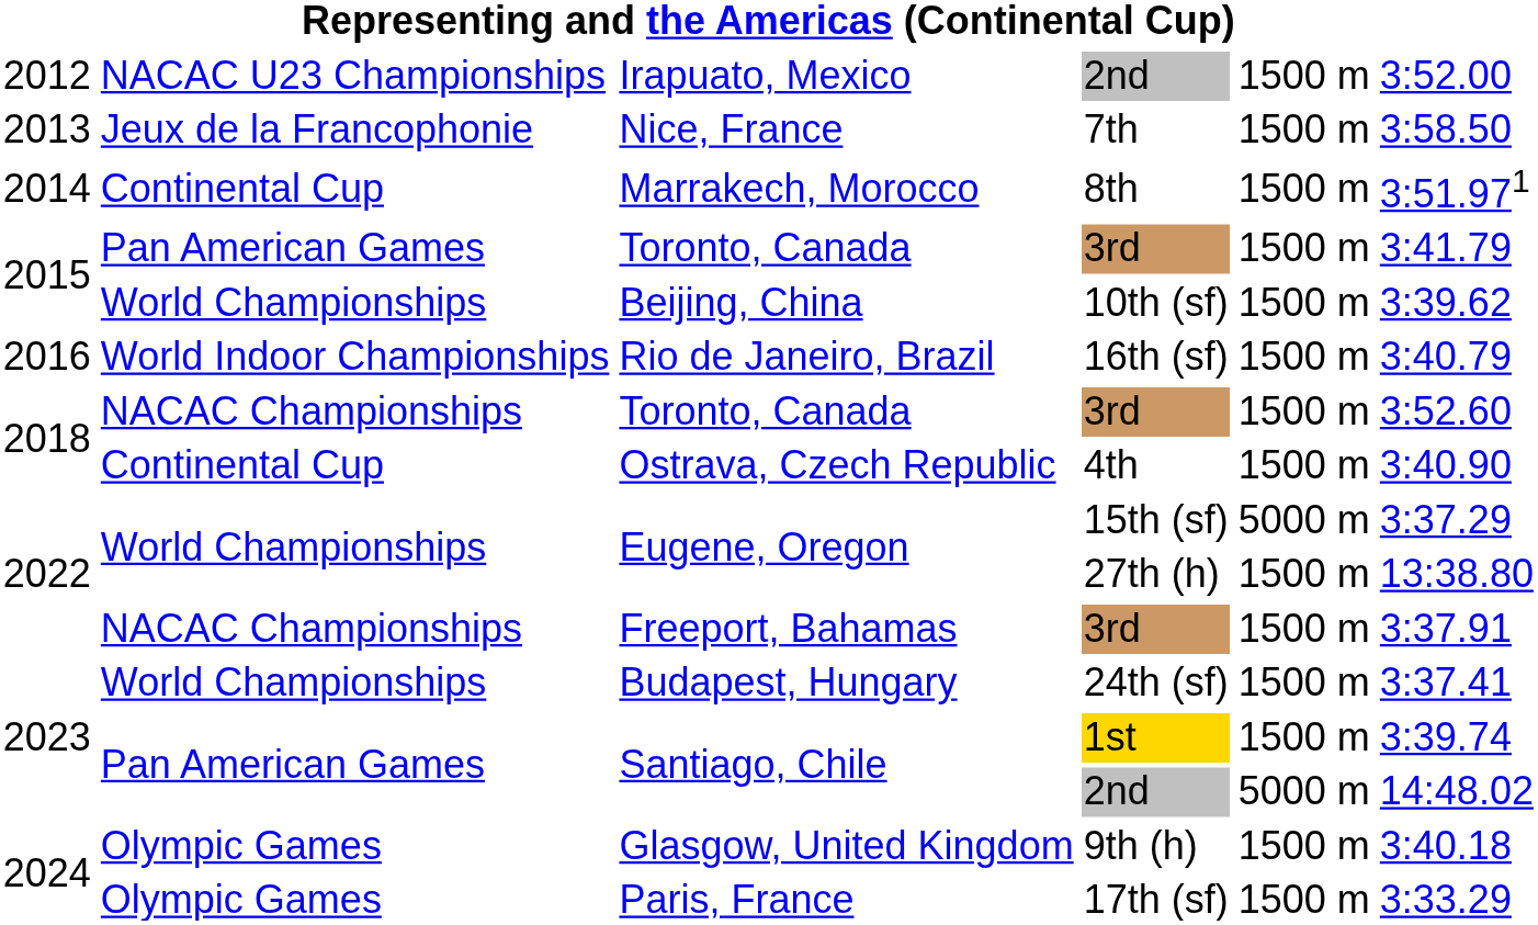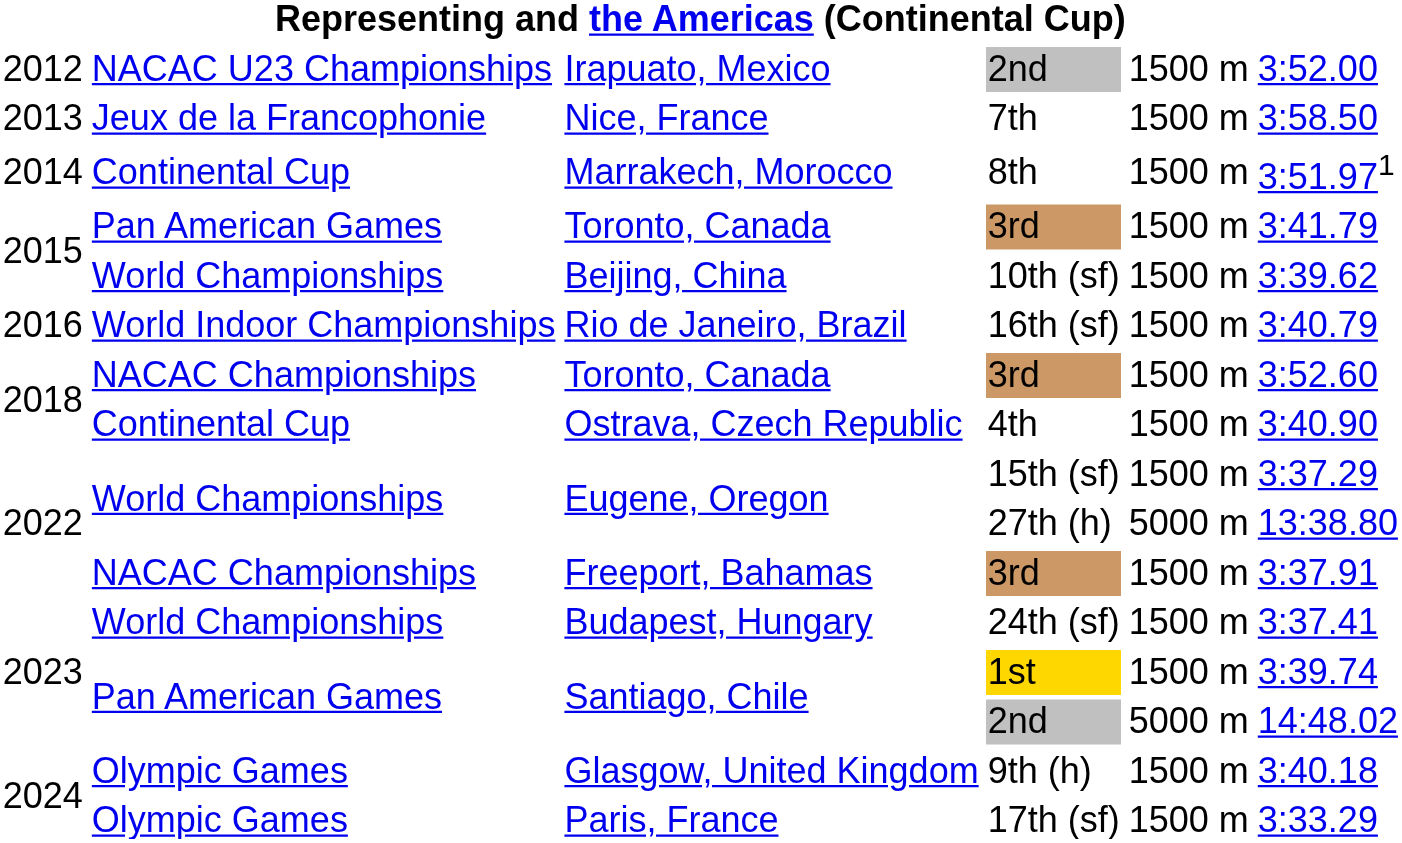 <table>
 <tr>
 <th colspan="6">Representing  and  <a href='#'>the Americas</a> (Continental Cup)</th>
 </tr>
 <tr>
 <td>2012</td>
 <td><a href='#'>NACAC U23 Championships</a></td>
 <td><a href='#'>Irapuato, Mexico</a></td>
 <td style="background:silver;">2nd</td>
 <td>1500 m</td>
 <td><a href='#'>3:52.00</a></td>
 </tr>
 <tr>
 <td>2013</td>
 <td><a href='#'>Jeux de la Francophonie</a></td>
 <td><a href='#'>Nice, France</a></td>
 <td>7th</td>
 <td>1500 m</td>
 <td><a href='#'>3:58.50</a></td>
 </tr>
 <tr>
 <td>2014</td>
 <td><a href='#'>Continental Cup</a></td>
 <td><a href='#'>Marrakech, Morocco</a></td>
 <td>8th</td>
 <td>1500 m</td>
 <td><a href='#'>3:51.97</a><sup>1</sup></td>
 </tr>
 <tr>
 <td rowspan=2>2015</td>
 <td><a href='#'>Pan American Games</a></td>
 <td><a href='#'>Toronto, Canada</a></td>
 <td bgcolor=cc9966>3rd</td>
 <td>1500 m</td>
 <td><a href='#'>3:41.79</a></td>
 </tr>
 <tr>
 <td><a href='#'>World Championships</a></td>
 <td><a href='#'>Beijing, China</a></td>
 <td>10th (sf)</td>
 <td>1500 m</td>
 <td><a href='#'>3:39.62</a></td>
 </tr>
 <tr>
 <td>2016</td>
 <td><a href='#'>World Indoor Championships</a></td>
 <td><a href='#'>Rio de Janeiro, Brazil</a></td>
 <td>16th (sf)</td>
 <td>1500 m</td>
 <td><a href='#'>3:40.79</a></td>
 </tr>
 <tr>
 <td rowspan=2>2018</td>
 <td><a href='#'>NACAC Championships</a></td>
 <td><a href='#'>Toronto, Canada</a></td>
 <td bgcolor=cc9966>3rd</td>
 <td>1500 m</td>
 <td><a href='#'>3:52.60</a></td>
 </tr>
 <tr>
 <td><a href='#'>Continental Cup</a></td>
 <td><a href='#'>Ostrava, Czech Republic</a></td>
 <td>4th</td>
 <td>1500 m</td>
 <td><a href='#'>3:40.90</a></td>
 </tr>
 <tr>
 <td rowspan=3>2022</td>
 <td rowspan=2><a href='#'>World Championships</a></td>
 <td rowspan=2><a href='#'>Eugene, Oregon</a></td>
 <td>15th (sf)</td>
-<td>5000 m</td>
+<td>1500 m</td>
 <td><a href='#'>3:37.29</a></td>
 </tr>
 <tr>
 <td>27th (h)</td>
-<td>1500 m</td>
+<td>5000 m</td>
 <td><a href='#'>13:38.80</a></td>
 </tr>
 <tr>
 <td><a href='#'>NACAC Championships</a></td>
 <td><a href='#'>Freeport, Bahamas</a></td>
 <td bgcolor=cc9966>3rd</td>
 <td>1500 m</td>
 <td><a href='#'>3:37.91</a></td>
 </tr>
 <tr>
 <td rowspan=3>2023</td>
 <td><a href='#'>World Championships</a></td>
 <td><a href='#'>Budapest, Hungary</a></td>
 <td>24th (sf)</td>
 <td>1500 m</td>
 <td><a href='#'>3:37.41</a></td>
 </tr>
 <tr>
 <td rowspan=2><a href='#'>Pan American Games</a></td>
 <td rowspan=2><a href='#'>Santiago, Chile</a></td>
 <td bgcolor=gold>1st</td>
 <td>1500 m</td>
 <td><a href='#'>3:39.74</a></td>
 </tr>
 <tr>
 <td style="background:silver;">2nd</td>
 <td>5000 m</td>
 <td><a href='#'>14:48.02</a></td>
 </tr>
 <tr>
 <td rowspan=2>2024</td>
 <td><a href='#'>Olympic Games</a></td>
 <td><a href='#'>Glasgow, United Kingdom</a></td>
 <td>9th (h)</td>
 <td>1500 m</td>
 <td><a href='#'>3:40.18</a></td>
 </tr>
 <tr>
 <td><a href='#'>Olympic Games</a></td>
 <td><a href='#'>Paris, France</a></td>
 <td>17th (sf)</td>
 <td>1500 m</td>
 <td><a href='#'>3:33.29</a></td>
 </tr>
 </table>
